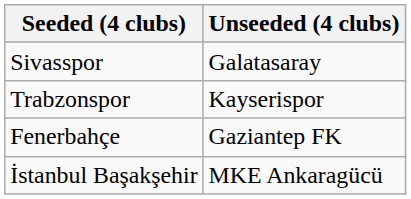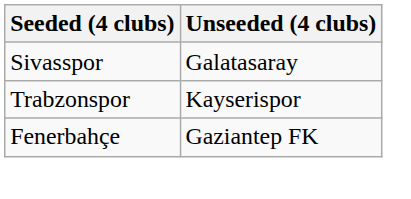 <table class="wikitable">
 <tr>
 <th>Seeded (4 clubs)</th>
 <th>Unseeded (4 clubs)</th>
 </tr>
 <tr>
 <td>Sivasspor</td>
 <td>Galatasaray</td>
 </tr>
 <tr>
 <td>Trabzonspor</td>
 <td>Kayserispor</td>
 </tr>
 <tr>
 <td>Fenerbahçe</td>
 <td>Gaziantep FK</td>
 </tr>
-<tr>
-<td>İstanbul Başakşehir</td>
-<td>MKE Ankaragücü</td>
-</tr>
 </table>
